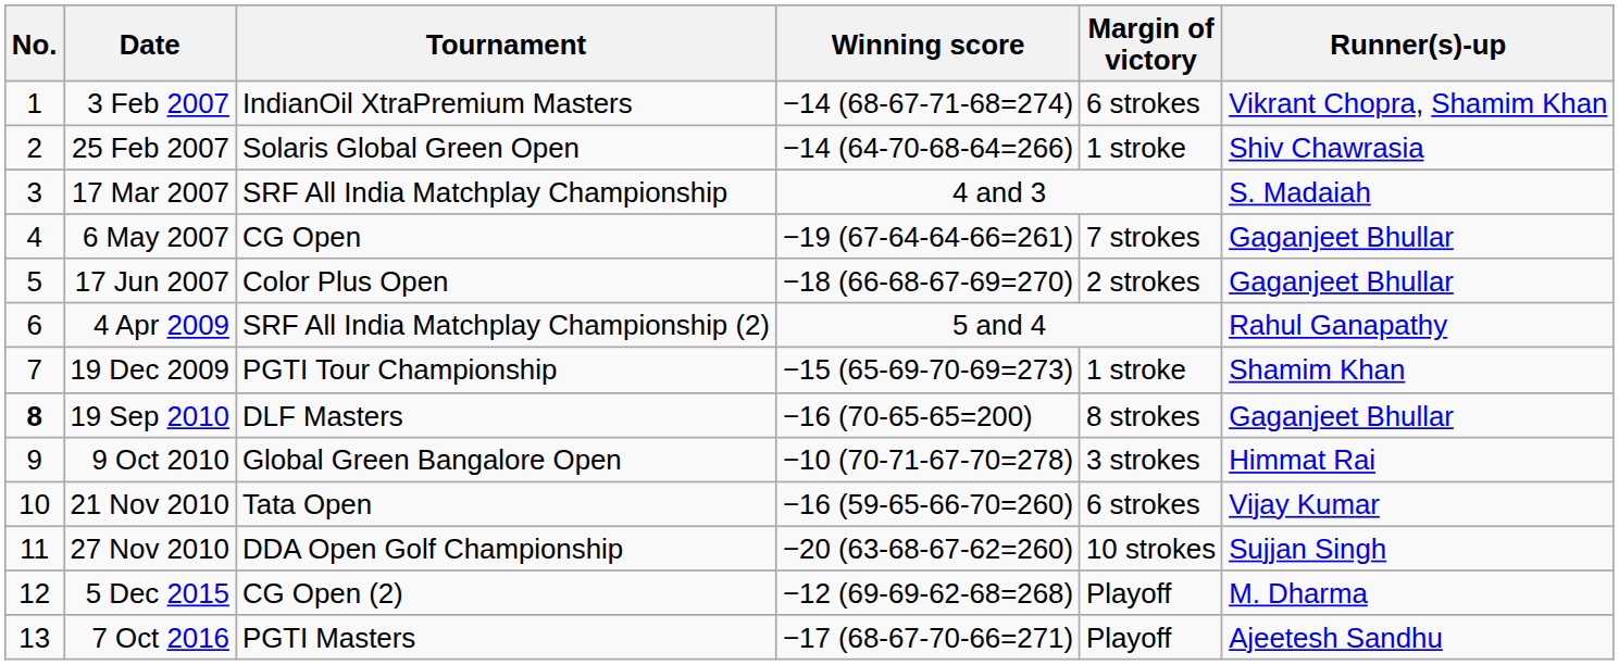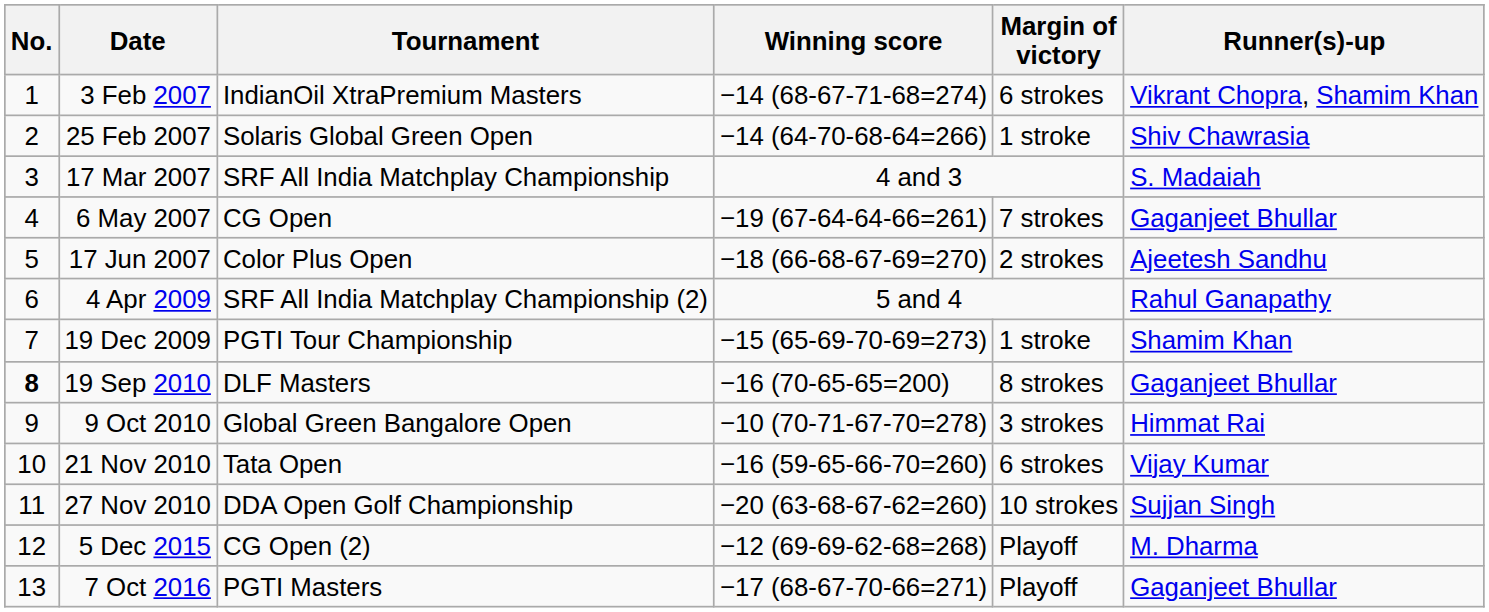 <table class="wikitable" style="font-size:95%;">
 <tr>
 <th>No.</th>
 <th>Date</th>
 <th>Tournament</th>
 <th>Winning score</th>
 <th>Margin of<br>victory</th>
 <th>Runner(s)-up</th>
 </tr>
 <tr>
 <td align=center>1</td>
 <td align=right>3 Feb <a href='#'>2007</a></td>
 <td>IndianOil XtraPremium Masters</td>
 <td>−14 (68-67-71-68=274)</td>
 <td>6 strokes</td>
 <td> <a href='#'>Vikrant Chopra</a>,  <a href='#'>Shamim Khan</a></td>
 </tr>
 <tr>
 <td align=center>2</td>
 <td align=right>25 Feb 2007</td>
 <td>Solaris Global Green Open</td>
 <td>−14 (64-70-68-64=266)</td>
 <td>1 stroke</td>
 <td> <a href='#'>Shiv Chawrasia</a></td>
 </tr>
 <tr>
 <td align=center>3</td>
 <td align=right>17 Mar 2007</td>
 <td>SRF All India Matchplay Championship</td>
 <td colspan=2 align=center>4 and 3</td>
 <td> <a href='#'>S. Madaiah</a></td>
 </tr>
 <tr>
 <td align=center>4</td>
 <td align=right>6 May 2007</td>
 <td>CG Open</td>
 <td>−19 (67-64-64-66=261)</td>
 <td>7 strokes</td>
 <td> <a href='#'>Gaganjeet Bhullar</a></td>
 </tr>
 <tr>
 <td align=center>5</td>
 <td align=right>17 Jun 2007</td>
 <td>Color Plus Open</td>
 <td>−18 (66-68-67-69=270)</td>
 <td>2 strokes</td>
-<td> <a href='#'>Gaganjeet Bhullar</a></td>
+<td> <a href='#'>Ajeetesh Sandhu</a></td>
 </tr>
 <tr>
 <td align=center>6</td>
 <td align=right>4 Apr <a href='#'>2009</a></td>
 <td>SRF All India Matchplay Championship (2)</td>
 <td colspan=2 align=center>5 and 4</td>
 <td> <a href='#'>Rahul Ganapathy</a></td>
 </tr>
 <tr>
 <td align=center>7</td>
 <td align=right>19 Dec 2009</td>
 <td>PGTI Tour Championship</td>
 <td>−15 (65-69-70-69=273)</td>
 <td>1 stroke</td>
 <td> <a href='#'>Shamim Khan</a></td>
 </tr>
 <tr>
 <td align=center><strong>8</strong></td>
 <td align=right>19 Sep <a href='#'>2010</a></td>
 <td>DLF Masters</td>
 <td>−16 (70-65-65=200)</td>
 <td>8 strokes</td>
 <td> <a href='#'>Gaganjeet Bhullar</a></td>
 </tr>
 <tr>
 <td align=center>9</td>
 <td align=right>9 Oct 2010</td>
 <td>Global Green Bangalore Open</td>
 <td>−10 (70-71-67-70=278)</td>
 <td>3 strokes</td>
 <td> <a href='#'>Himmat Rai</a></td>
 </tr>
 <tr>
 <td align=center>10</td>
 <td align=right>21 Nov 2010</td>
 <td>Tata Open</td>
 <td>−16 (59-65-66-70=260)</td>
 <td>6 strokes</td>
 <td> <a href='#'>Vijay Kumar</a></td>
 </tr>
 <tr>
 <td align=center>11</td>
 <td align=right>27 Nov 2010</td>
 <td>DDA Open Golf Championship</td>
 <td>−20 (63-68-67-62=260)</td>
 <td>10 strokes</td>
 <td> <a href='#'>Sujjan Singh</a></td>
 </tr>
 <tr>
 <td align=center>12</td>
 <td align=right>5 Dec <a href='#'>2015</a></td>
 <td>CG Open (2)</td>
 <td>−12 (69-69-62-68=268)</td>
 <td>Playoff</td>
 <td> <a href='#'>M. Dharma</a></td>
 </tr>
 <tr>
 <td align=center>13</td>
 <td align=right>7 Oct <a href='#'>2016</a></td>
 <td>PGTI Masters</td>
 <td>−17 (68-67-70-66=271)</td>
 <td>Playoff</td>
-<td> <a href='#'>Ajeetesh Sandhu</a></td>
+<td> <a href='#'>Gaganjeet Bhullar</a></td>
 </tr>
 </table>
